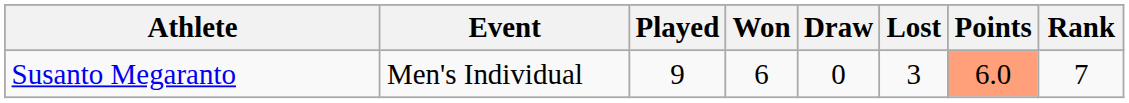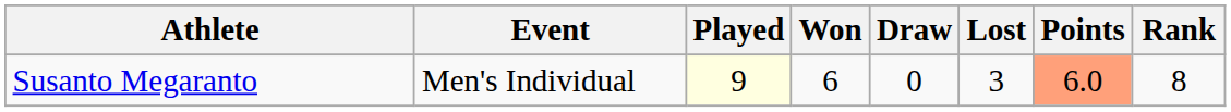 <table class=wikitable style="text-align:center">
 <tr>
 <th width=200>Athlete</th>
 <th width=130>Event</th>
 <th width=30>Played</th>
 <th width=30>Won</th>
 <th width=30>Draw</th>
 <th width=30>Lost</th>
 <th width=30>Points</th>
 <th width=40>Rank</th>
 </tr>
 <tr>
 <td style="text-align:left"><a href='#'>Susanto Megaranto</a></td>
 <td align="left">Men's Individual</td>
-<td>9</td>
+<td style="background: lightyellow;">9</td>
 <td>6</td>
 <td>0</td>
 <td>3</td>
 <td style="background: lightsalmon;">6.0</td>
-<td>7</td>
+<td>8</td>
 </tr>
 </table>
